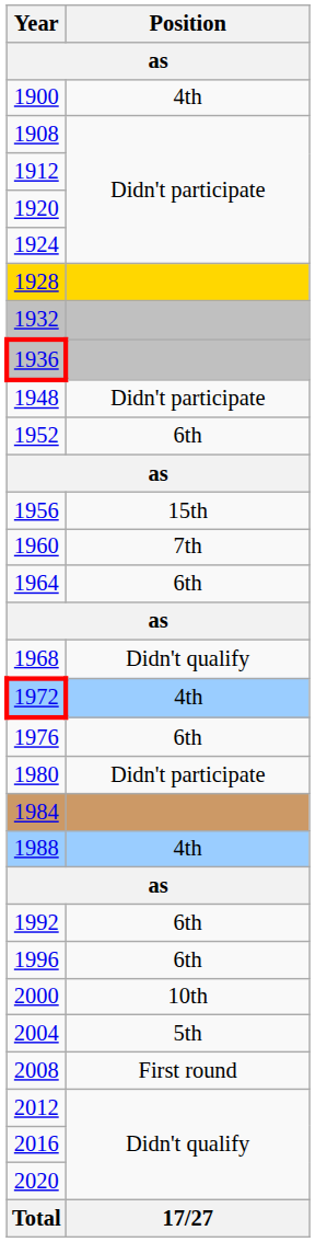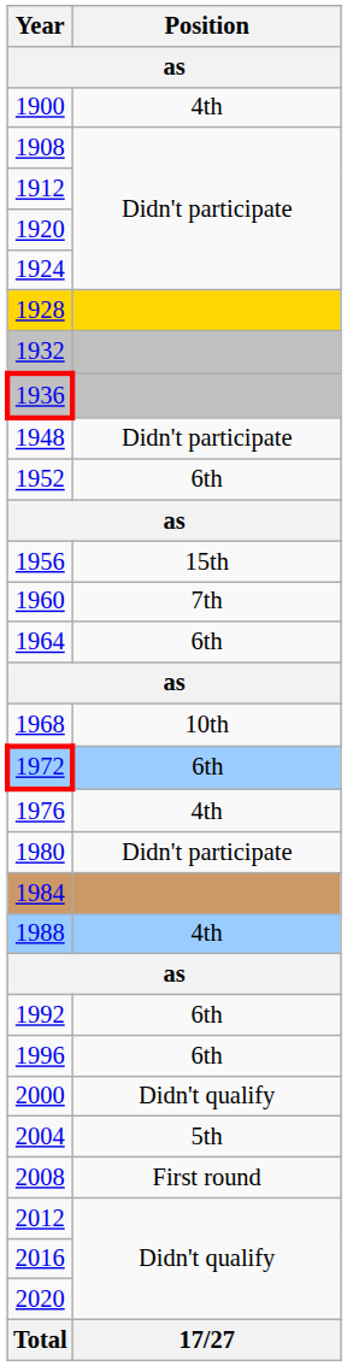 <table class="wikitable" style="text-align: center; font-size:90%;">
 <tr>
 <th>Year</th>
 <th width="150">Position</th>
 </tr>
 <tr>
 <th colspan=2>as </th>
 </tr>
 <tr>
 <td> <a href='#'>1900</a></td>
 <td>4th</td>
 </tr>
 <tr>
 <td> <a href='#'>1908</a></td>
 <td rowspan=4>Didn't participate</td>
 </tr>
 <tr>
 <td> <a href='#'>1912</a></td>
 </tr>
 <tr>
 <td> <a href='#'>1920</a></td>
 </tr>
 <tr>
 <td> <a href='#'>1924</a></td>
 </tr>
 <tr bgcolor=gold>
 <td> <a href='#'>1928</a></td>
 <td></td>
 </tr>
 <tr bgcolor=silver>
 <td> <a href='#'>1932</a></td>
 <td></td>
 </tr>
 <tr bgcolor=silver>
 <td style="border: 3px solid red"> <a href='#'>1936</a></td>
 <td></td>
 </tr>
 <tr>
 <td> <a href='#'>1948</a></td>
 <td>Didn't participate</td>
 </tr>
 <tr>
 <td> <a href='#'>1952</a></td>
 <td>6th</td>
 </tr>
 <tr>
 <th colspan=2>as </th>
 </tr>
 <tr>
 <td> <a href='#'>1956</a></td>
 <td>15th</td>
 </tr>
 <tr>
 <td> <a href='#'>1960</a></td>
 <td>7th</td>
 </tr>
 <tr>
 <td> <a href='#'>1964</a></td>
 <td>6th</td>
 </tr>
 <tr>
 <th colspan=2>as </th>
 </tr>
 <tr>
 <td> <a href='#'>1968</a></td>
-<td>Didn't qualify</td>
+<td>10th</td>
 </tr>
 <tr style="background:#9acdff;">
 <td style="border: 3px solid red"> <a href='#'>1972</a></td>
-<td>4th</td>
+<td>6th</td>
 </tr>
 <tr>
 <td> <a href='#'>1976</a></td>
-<td>6th</td>
+<td>4th</td>
 </tr>
 <tr>
 <td> <a href='#'>1980</a></td>
 <td>Didn't participate</td>
 </tr>
 <tr style="background:#CC9966">
 <td> <a href='#'>1984</a></td>
 <td></td>
 </tr>
 <tr style="background:#9acdff;">
 <td> <a href='#'>1988</a></td>
 <td>4th</td>
 </tr>
 <tr>
 <th colspan=2>as </th>
 </tr>
 <tr>
 <td> <a href='#'>1992</a></td>
 <td>6th</td>
 </tr>
 <tr>
 <td> <a href='#'>1996</a></td>
 <td>6th</td>
 </tr>
 <tr>
 <td> <a href='#'>2000</a></td>
-<td>10th</td>
+<td>Didn't qualify</td>
 </tr>
 <tr>
 <td> <a href='#'>2004</a></td>
 <td>5th</td>
 </tr>
 <tr>
 <td> <a href='#'>2008</a></td>
 <td>First round</td>
 </tr>
 <tr>
 <td> <a href='#'>2012</a></td>
 <td rowspan=3>Didn't qualify</td>
 </tr>
 <tr>
 <td> <a href='#'>2016</a></td>
 </tr>
 <tr>
 <td> <a href='#'>2020</a></td>
 </tr>
 <tr>
 <th>Total</th>
 <th>17/27</th>
 </tr>
 </table>
